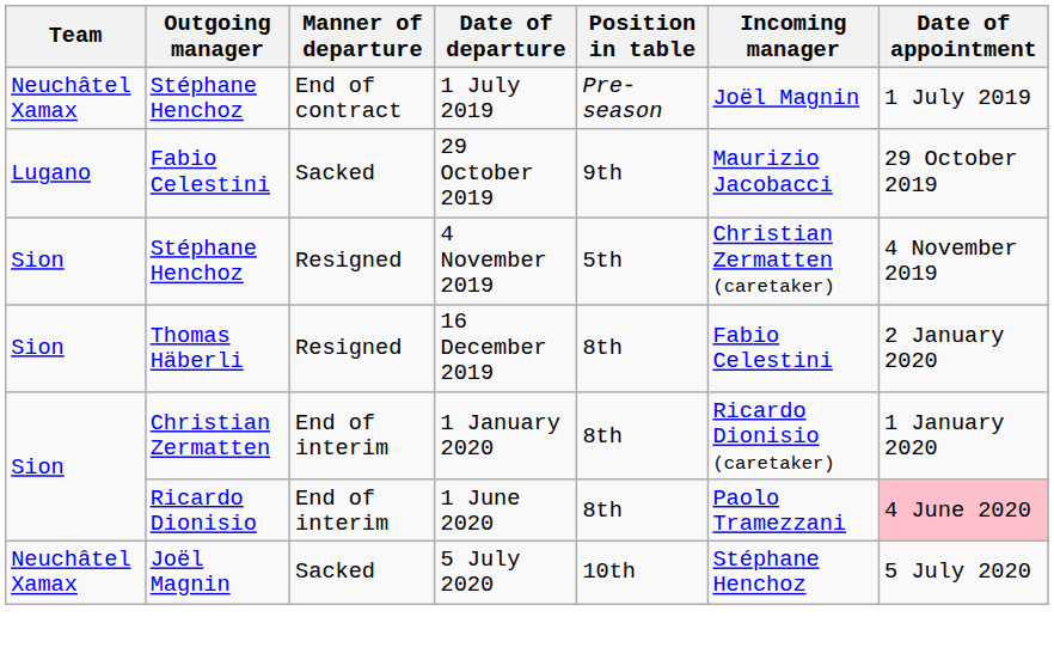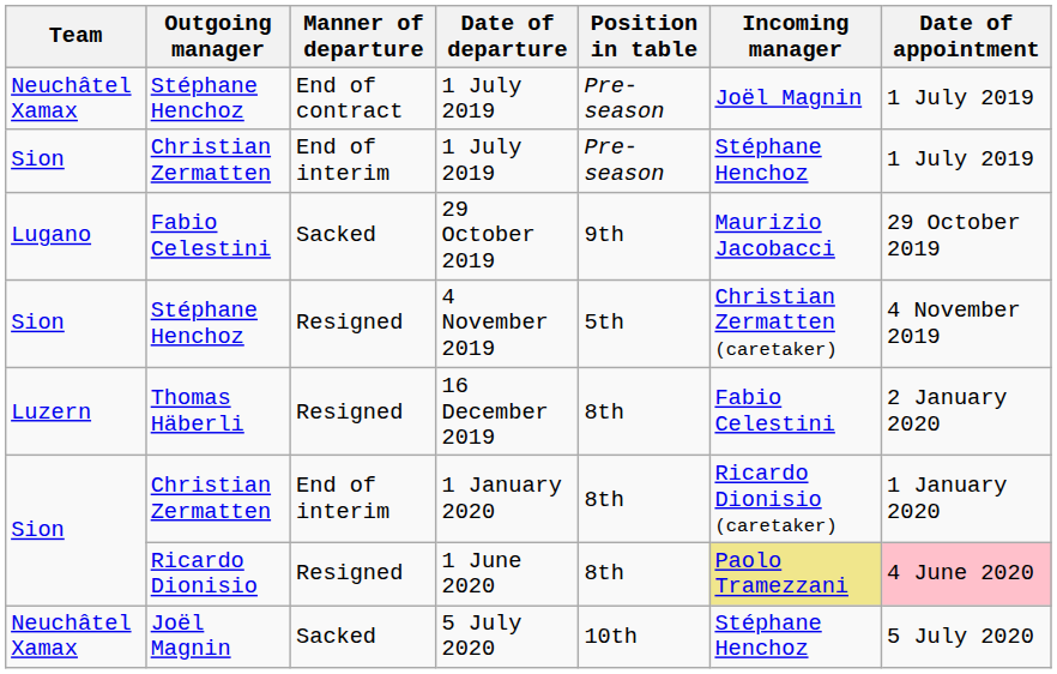 <table class="wikitable">
 <tr>
 <th>Team</th>
 <th>Outgoing manager</th>
 <th>Manner of departure</th>
 <th>Date of departure</th>
 <th>Position in table</th>
 <th>Incoming manager</th>
 <th>Date of appointment</th>
 </tr>
 <tr>
 <td><a href='#'>Neuchâtel Xamax</a></td>
 <td> <a href='#'>Stéphane Henchoz</a></td>
 <td>End of contract</td>
 <td>1 July 2019</td>
 <td><em>Pre-season</em></td>
 <td> <a href='#'>Joël Magnin</a></td>
+<td>1 July 2019</td>
+</tr>
+<tr>
+<td><a href='#'>Sion</a></td>
+<td> <a href='#'>Christian Zermatten</a></td>
+<td>End of interim</td>
+<td>1 July 2019</td>
+<td><em>Pre-season</em></td>
+<td> <a href='#'>Stéphane Henchoz</a></td>
 <td>1 July 2019</td>
 </tr>
 <tr>
 <td><a href='#'>Lugano</a></td>
 <td> <a href='#'>Fabio Celestini</a></td>
 <td>Sacked</td>
 <td>29 October 2019</td>
 <td>9th</td>
 <td> <a href='#'>Maurizio Jacobacci</a></td>
 <td>29 October 2019</td>
 </tr>
 <tr>
 <td><a href='#'>Sion</a></td>
 <td> <a href='#'>Stéphane Henchoz</a></td>
 <td>Resigned</td>
 <td>4 November 2019</td>
 <td>5th</td>
 <td> <a href='#'>Christian Zermatten</a> <small>(caretaker)</small></td>
 <td>4 November 2019</td>
 </tr>
 <tr>
-<td><a href='#'>Sion</a></td>
+<td><a href='#'>Luzern</a></td>
 <td> <a href='#'>Thomas Häberli</a></td>
 <td>Resigned</td>
 <td>16 December 2019</td>
 <td>8th</td>
 <td> <a href='#'>Fabio Celestini</a></td>
 <td>2 January 2020</td>
 </tr>
 <tr>
 <td rowspan=2><a href='#'>Sion</a></td>
 <td> <a href='#'>Christian Zermatten</a></td>
 <td>End of interim</td>
 <td>1 January 2020</td>
 <td>8th</td>
 <td> <a href='#'>Ricardo Dionisio</a> <small>(caretaker)</small></td>
 <td>1 January 2020</td>
 </tr>
 <tr>
 <td> <a href='#'>Ricardo Dionisio</a></td>
-<td>End of interim</td>
+<td>Resigned</td>
 <td>1 June 2020</td>
 <td>8th</td>
-<td> <a href='#'>Paolo Tramezzani</a></td>
+<td style="background: khaki;"> <a href='#'>Paolo Tramezzani</a></td>
 <td style="background: pink;">4 June 2020</td>
 </tr>
 <tr>
 <td><a href='#'>Neuchâtel Xamax</a></td>
 <td> <a href='#'>Joël Magnin</a></td>
 <td>Sacked</td>
 <td>5 July 2020</td>
 <td>10th</td>
 <td> <a href='#'>Stéphane Henchoz</a></td>
 <td>5 July 2020</td>
 </tr>
 </table>
